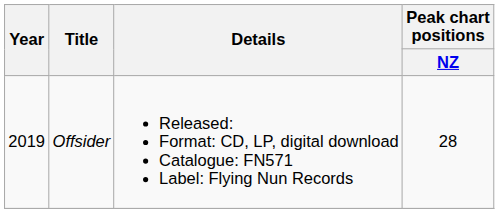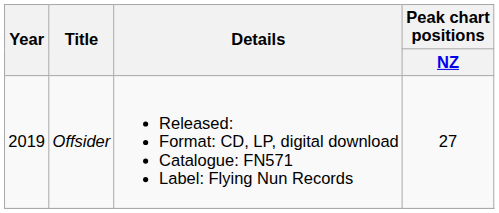 <table class="wikitable plainrowheaders">
 <tr>
 <th rowspan="2">Year</th>
 <th rowspan="2">Title</th>
 <th rowspan="2">Details</th>
 <th>Peak chart<br>positions</th>
 </tr>
 <tr>
 <th><a href='#'>NZ</a></th>
 </tr>
 <tr>
 <td>2019</td>
 <td><em>Offsider</em></td>
 <td><br><ul><li>Released:</li><li>Format: CD, LP, digital download</li><li>Catalogue: FN571</li><li>Label: Flying Nun Records</li></ul></td>
-<td align=center>28</td>
+<td align=center>27</td>
 </tr>
 <tr>
 </tr>
 </table>
